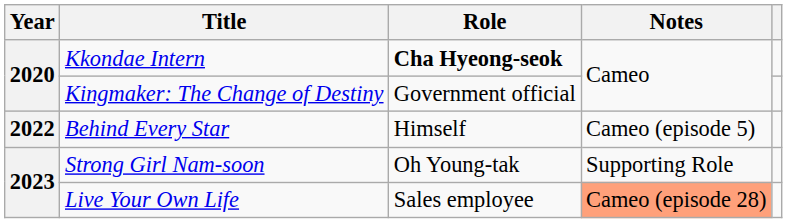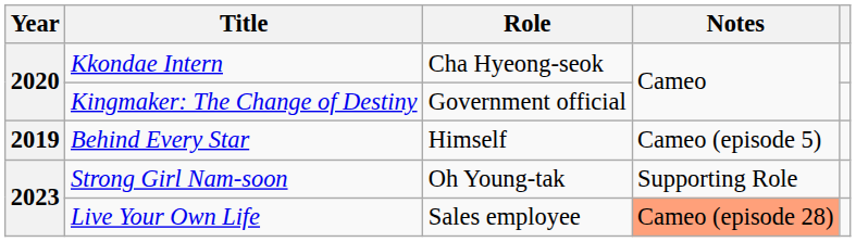 <table class="wikitable plainrowheaders">
 <tr>
 <th scope="col">Year</th>
 <th scope="col">Title</th>
 <th scope="col">Role</th>
 <th scope="col">Notes</th>
 <th scope="col" class="unsortable"></th>
 </tr>
 <tr>
 <th scope="row" rowspan="2">2020</th>
 <td><em><a href='#'>Kkondae Intern</a></em></td>
-<td><strong>Cha Hyeong-seok</strong></td>
+<td>Cha Hyeong-seok</td>
 <td rowspan="2">Cameo</td>
 <td></td>
 </tr>
 <tr>
 <td><em><a href='#'>Kingmaker: The Change of Destiny</a></em></td>
 <td>Government official</td>
 <td></td>
 </tr>
 <tr>
-<th scope="row">2022</th>
+<th scope="row">2019</th>
 <td><em><a href='#'>Behind Every Star</a></em></td>
 <td>Himself</td>
 <td>Cameo (episode 5)</td>
 <td></td>
 </tr>
 <tr>
 <th rowspan="2" scope="row">2023</th>
 <td><em><a href='#'>Strong Girl Nam-soon</a></em></td>
 <td>Oh Young-tak</td>
 <td>Supporting Role</td>
 <td></td>
 </tr>
 <tr>
 <td><em><a href='#'>Live Your Own Life</a></em></td>
 <td>Sales employee</td>
 <td style="background: lightsalmon;">Cameo (episode 28)</td>
 <td></td>
 </tr>
 </table>
